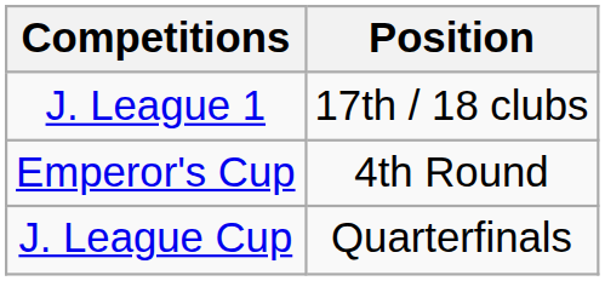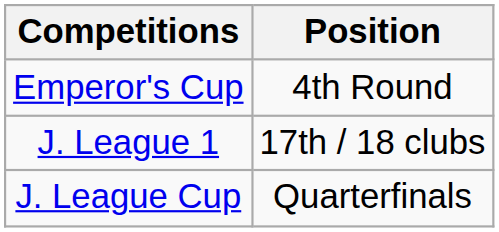 <table class="wikitable" style="text-align:center;">
 <tr>
 <th>Competitions</th>
 <th>Position</th>
 </tr>
 <tr>
+<td><a href='#'>Emperor's Cup</a></td>
+<td>4th Round</td>
+</tr>
+<tr>
 <td><a href='#'>J. League 1</a></td>
 <td>17th / 18 clubs</td>
-</tr>
-<tr>
-<td><a href='#'>Emperor's Cup</a></td>
-<td>4th Round</td>
 </tr>
 <tr>
 <td><a href='#'>J. League Cup</a></td>
 <td>Quarterfinals</td>
 </tr>
 </table>
